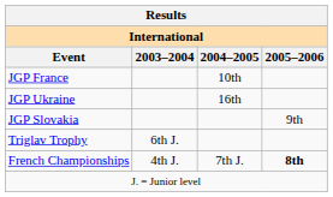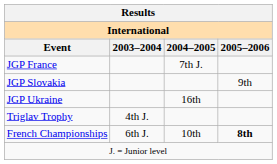 <table class="wikitable" style="text-align:center">
 <tr>
 <th colspan=4 align=center><strong>Results</strong></th>
 </tr>
 <tr>
 <th style="background-color: #ffdead; " colspan=4 align=center><strong>International</strong></th>
 </tr>
 <tr>
 <th>Event</th>
 <th>2003–2004</th>
 <th>2004–2005</th>
 <th>2005–2006</th>
 </tr>
 <tr>
 <td align=left><a href='#'>JGP France</a></td>
 <td></td>
-<td>10th</td>
-<td></td>
-</tr>
-<tr>
-<td align=left><a href='#'>JGP Ukraine</a></td>
-<td></td>
-<td>16th</td>
+<td>7th J.</td>
 <td></td>
 </tr>
 <tr>
 <td align=left><a href='#'>JGP Slovakia</a></td>
 <td></td>
 <td></td>
 <td>9th</td>
 </tr>
 <tr>
+<td align=left><a href='#'>JGP Ukraine</a></td>
+<td></td>
+<td>16th</td>
+<td></td>
+</tr>
+<tr>
 <td align=left><a href='#'>Triglav Trophy</a></td>
-<td>6th J.</td>
+<td>4th J.</td>
 <td></td>
 <td></td>
 </tr>
 <tr>
 <td align=left><a href='#'>French Championships</a></td>
-<td>4th J.</td>
-<td>7th J.</td>
+<td>6th J.</td>
+<td>10th</td>
 <td><strong>8th</strong></td>
 </tr>
 <tr>
 <td colspan=4 align=center><small> J. = Junior level </small></td>
 </tr>
 </table>
